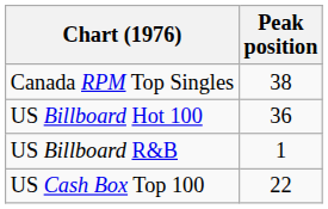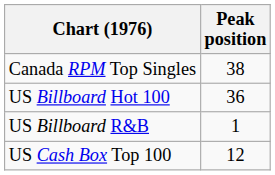 <table class="wikitable sortable">
 <tr>
 <th>Chart (1976)</th>
 <th>Peak<br>position</th>
 </tr>
 <tr>
 <td>Canada <em><a href='#'>RPM</a></em> Top Singles</td>
 <td style="text-align:center;">38</td>
 </tr>
 <tr>
 <td>US <em><a href='#'>Billboard</a></em> <a href='#'>Hot 100</a></td>
 <td style="text-align:center;">36</td>
 </tr>
 <tr>
 <td>US <em>Billboard</em> <a href='#'>R&B</a></td>
 <td style="text-align:center;">1</td>
 </tr>
 <tr>
 <td>US <a href='#'><em>Cash Box</em></a> Top 100</td>
-<td style="text-align:center;">22</td>
+<td style="text-align:center;">12</td>
 </tr>
 </table>
